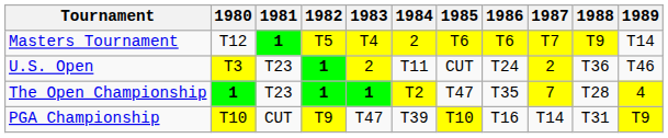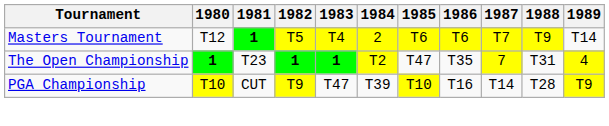 <table class="wikitable" style="font-size:95%;text-align:center;">
 <tr>
 <th>Tournament</th>
 <th>1980</th>
 <th>1981</th>
 <th>1982</th>
 <th>1983</th>
 <th>1984</th>
 <th>1985</th>
 <th>1986</th>
 <th>1987</th>
 <th>1988</th>
 <th>1989</th>
 </tr>
 <tr>
 <td align=left><a href='#'>Masters Tournament</a></td>
 <td>T12</td>
 <td style="background:lime;"><strong>1</strong></td>
 <td style="background:yellow;">T5</td>
 <td style="background:yellow;">T4</td>
 <td style="background:yellow;">2</td>
 <td style="background:yellow;">T6</td>
 <td style="background:yellow;">T6</td>
 <td style="background:yellow;">T7</td>
 <td style="background:yellow;">T9</td>
 <td>T14</td>
 </tr>
 <tr>
-<td align=left><a href='#'>U.S. Open</a></td>
-<td style="background:yellow;">T3</td>
-<td>T23</td>
-<td style="background:lime;"><strong>1</strong></td>
-<td style="background:yellow;">2</td>
-<td>T11</td>
-<td>CUT</td>
-<td>T24</td>
-<td style="background:yellow;">2</td>
-<td>T36</td>
-<td>T46</td>
-</tr>
-<tr>
 <td align=left><a href='#'>The Open Championship</a></td>
 <td style="background:lime;"><strong>1</strong></td>
 <td>T23</td>
 <td style="background:lime;"><strong>1</strong></td>
 <td style="background:lime;"><strong>1</strong></td>
 <td style="background:yellow;">T2</td>
 <td>T47</td>
 <td>T35</td>
 <td style="background:yellow;">7</td>
-<td>T28</td>
+<td>T31</td>
 <td style="background:yellow;">4</td>
 </tr>
 <tr>
 <td align=left><a href='#'>PGA Championship</a></td>
 <td style="background:yellow;">T10</td>
 <td>CUT</td>
 <td style="background:yellow;">T9</td>
 <td>T47</td>
 <td>T39</td>
 <td style="background:yellow;">T10</td>
 <td>T16</td>
 <td>T14</td>
-<td>T31</td>
+<td>T28</td>
 <td style="background:yellow;">T9</td>
 </tr>
 </table>
